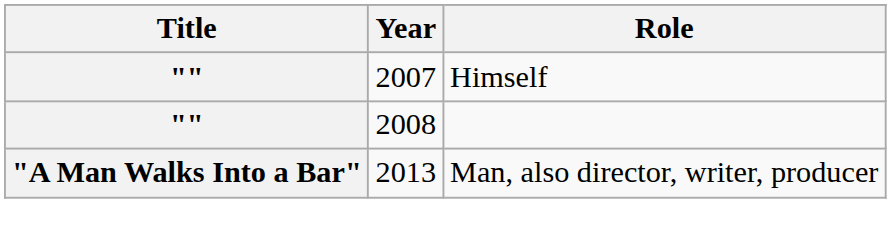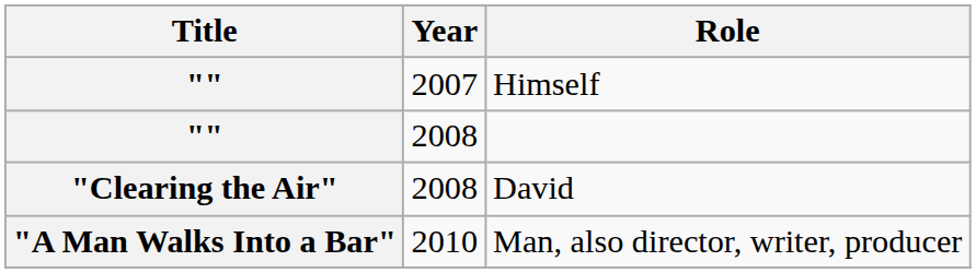 <table class="wikitable sortable plainrowheaders">
 <tr>
 <th scope="col">Title</th>
 <th scope="col">Year</th>
 <th scope="col">Role</th>
 </tr>
 <tr>
 <th scope="row">""</th>
 <td>2007</td>
 <td>Himself</td>
 </tr>
 <tr>
 <th scope="row">""</th>
 <td>2008</td>
 <td></td>
 </tr>
 <tr>
+<th scope="row">"Clearing the Air"</th>
+<td>2008</td>
+<td>David</td>
+</tr>
+<tr>
 <th scope="row">"A Man Walks Into a Bar"</th>
-<td>2013</td>
+<td>2010</td>
 <td>Man, also director, writer, producer</td>
 </tr>
 </table>
